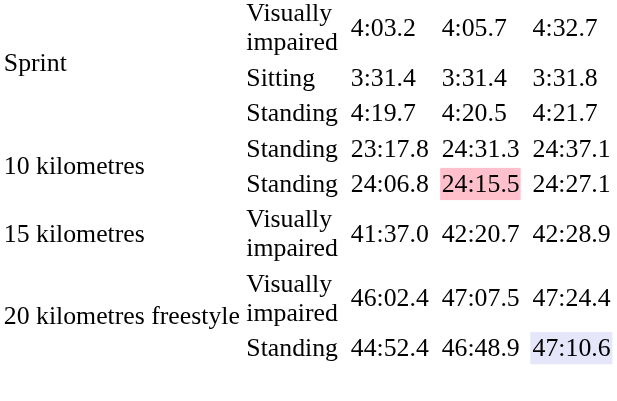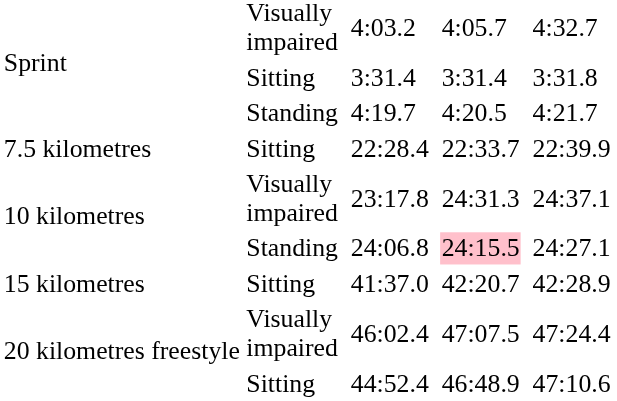 <table>
 <tr>
 <td rowspan="4">Sprint<br></td>
 <td>Visually<br>impaired</td>
 <td></td>
 <td>4:03.2</td>
 <td></td>
 <td>4:05.7</td>
 <td></td>
 <td>4:32.7</td>
 </tr>
 <tr>
 <td>Sitting</td>
 <td></td>
 <td>3:31.4</td>
 <td></td>
 <td>3:31.4</td>
 <td></td>
 <td>3:31.8</td>
 </tr>
 <tr>
 <td rowspan=2>Standing</td>
 <td rowspan=2></td>
 <td rowspan=2>4:19.7</td>
 <td rowspan=2></td>
 <td rowspan=2>4:20.5</td>
 <td></td>
 <td rowspan=2>4:21.7</td>
 </tr>
 <tr>
 <td></td>
 </tr>
 <tr>
+<td>7.5 kilometres<br></td>
+<td>Sitting</td>
+<td></td>
+<td>22:28.4</td>
+<td></td>
+<td>22:33.7</td>
+<td></td>
+<td>22:39.9</td>
+</tr>
+<tr>
 <td rowspan=2>10 kilometres<br></td>
-<td>Standing</td>
+<td>Visually<br>impaired</td>
 <td></td>
 <td>23:17.8</td>
 <td></td>
 <td>24:31.3</td>
 <td></td>
 <td>24:37.1</td>
 </tr>
 <tr>
 <td>Standing</td>
 <td></td>
 <td>24:06.8</td>
 <td></td>
 <td style="background: pink;">24:15.5</td>
 <td></td>
 <td>24:27.1</td>
 </tr>
 <tr>
 <td>15 kilometres<br></td>
-<td>Visually<br>impaired</td>
+<td>Sitting</td>
 <td></td>
 <td>41:37.0</td>
 <td></td>
 <td>42:20.7</td>
 <td></td>
 <td>42:28.9</td>
 </tr>
 <tr>
 <td rowspan="2">20 kilometres freestyle<br></td>
 <td>Visually<br>impaired</td>
 <td></td>
 <td>46:02.4</td>
 <td></td>
 <td>47:07.5</td>
 <td></td>
 <td>47:24.4</td>
 </tr>
 <tr>
-<td>Standing</td>
+<td>Sitting</td>
 <td></td>
 <td>44:52.4</td>
 <td></td>
 <td>46:48.9</td>
 <td></td>
-<td style="background: lavender;">47:10.6</td>
+<td>47:10.6</td>
 </tr>
 </table>
